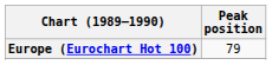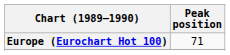 <table class="wikitable sortable plainrowheaders" style="text-align:center">
 <tr>
 <th>Chart (1989–1990)</th>
 <th>Peak<br>position</th>
 </tr>
 <tr>
 <th scope="row">Europe (<a href='#'>Eurochart Hot 100</a>)</th>
-<td>79</td>
+<td>71</td>
 </tr>
 <tr>
 </tr>
 <tr>
 </tr>
 </table>
